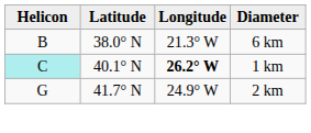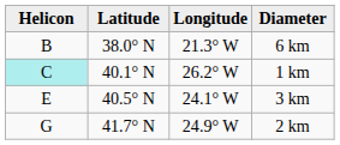 <table class="wikitable">
 <tr>
 <th width="25%" style="background:#eeeeee;">Helicon</th>
 <th width="25%" style="background:#eeeeee;">Latitude</th>
 <th width="25%" style="background:#eeeeee;">Longitude</th>
 <th width="25%" style="background:#eeeeee;">Diameter</th>
 </tr>
 <tr>
 <td align="center">B</td>
 <td align="center">38.0° N</td>
 <td align="center">21.3° W</td>
 <td align="center">6 km</td>
 </tr>
 <tr>
 <td align="center" style="background: paleturquoise;">C</td>
 <td align="center">40.1° N</td>
-<td align="center"><strong>26.2° W</strong></td>
+<td align="center">26.2° W</td>
 <td align="center">1 km</td>
+</tr>
+<tr>
+<td align="center">E</td>
+<td align="center">40.5° N</td>
+<td align="center">24.1° W</td>
+<td align="center">3 km</td>
 </tr>
 <tr>
 <td align="center">G</td>
 <td align="center">41.7° N</td>
 <td align="center">24.9° W</td>
 <td align="center">2 km</td>
 </tr>
 </table>
